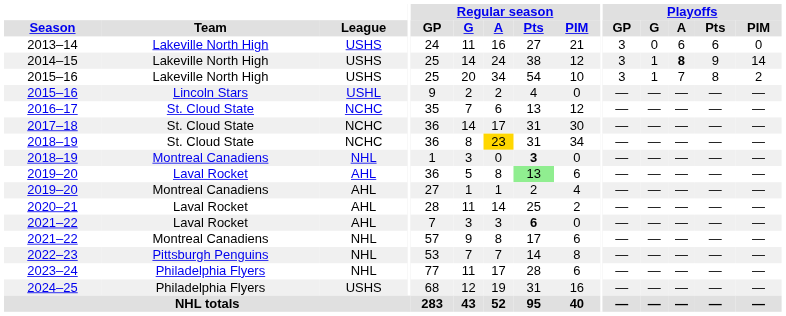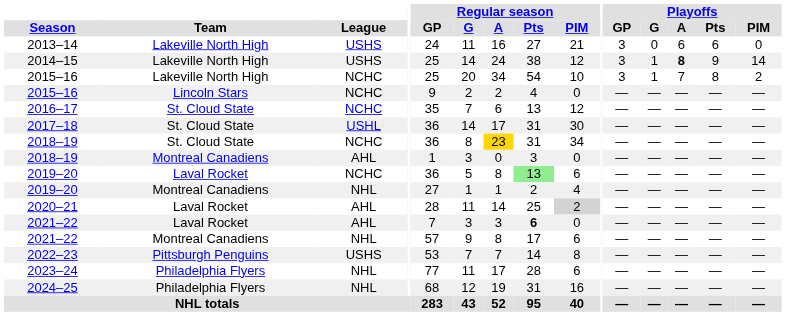 <table border="0" cellpadding="1" cellspacing="0" style="text-align:center; width:60em;">
 <tr bgcolor="#e0e0e0">
 <th colspan="3" bgcolor="#ffffff"></th>
 <th rowspan="100" bgcolor="#ffffff"></th>
 <th colspan="5"><a href='#'>Regular season</a></th>
 <th rowspan="100" bgcolor="#ffffff"></th>
 <th colspan="5"><a href='#'>Playoffs</a></th>
 </tr>
 <tr bgcolor="#e0e0e0">
 <th><a href='#'>Season</a></th>
 <th>Team</th>
 <th>League</th>
 <th>GP</th>
 <th><a href='#'>G</a></th>
 <th><a href='#'>A</a></th>
 <th><a href='#'>Pts</a></th>
 <th><a href='#'>PIM</a></th>
 <th>GP</th>
 <th>G</th>
 <th>A</th>
 <th>Pts</th>
 <th>PIM</th>
 </tr>
 <tr>
 <td>2013–14</td>
 <td><a href='#'>Lakeville North High</a></td>
 <td><a href='#'>USHS</a></td>
 <td>24</td>
 <td>11</td>
 <td>16</td>
 <td>27</td>
 <td>21</td>
 <td>3</td>
 <td>0</td>
 <td>6</td>
 <td>6</td>
 <td>0</td>
 </tr>
 <tr bgcolor="#f0f0f0">
 <td>2014–15</td>
 <td>Lakeville North High</td>
 <td>USHS</td>
 <td>25</td>
 <td>14</td>
 <td>24</td>
 <td>38</td>
 <td>12</td>
 <td>3</td>
 <td>1</td>
 <td><strong>8</strong></td>
 <td>9</td>
 <td>14</td>
 </tr>
 <tr>
 <td>2015–16</td>
 <td>Lakeville North High</td>
-<td>USHS</td>
+<td>NCHC</td>
 <td>25</td>
 <td>20</td>
 <td>34</td>
 <td>54</td>
 <td>10</td>
 <td>3</td>
 <td>1</td>
 <td>7</td>
 <td>8</td>
 <td>2</td>
 </tr>
 <tr bgcolor="#f0f0f0">
 <td><a href='#'>2015–16</a></td>
 <td><a href='#'>Lincoln Stars</a></td>
-<td><a href='#'>USHL</a></td>
+<td>NCHC</td>
 <td>9</td>
 <td>2</td>
 <td>2</td>
 <td>4</td>
 <td>0</td>
 <td>—</td>
 <td>—</td>
 <td>—</td>
 <td>—</td>
 <td>—</td>
 </tr>
 <tr>
 <td><a href='#'>2016–17</a></td>
 <td><a href='#'>St. Cloud State</a></td>
 <td><a href='#'>NCHC</a></td>
 <td>35</td>
 <td>7</td>
 <td>6</td>
 <td>13</td>
 <td>12</td>
 <td>—</td>
 <td>—</td>
 <td>—</td>
 <td>—</td>
 <td>—</td>
 </tr>
 <tr bgcolor="#f0f0f0">
 <td><a href='#'>2017–18</a></td>
 <td>St. Cloud State</td>
-<td>NCHC</td>
+<td><a href='#'>USHL</a></td>
 <td>36</td>
 <td>14</td>
 <td>17</td>
 <td>31</td>
 <td>30</td>
 <td>—</td>
 <td>—</td>
 <td>—</td>
 <td>—</td>
 <td>—</td>
 </tr>
 <tr>
 <td><a href='#'>2018–19</a></td>
 <td>St. Cloud State</td>
 <td>NCHC</td>
 <td>36</td>
 <td>8</td>
 <td style="background: gold;">23</td>
 <td>31</td>
 <td>34</td>
 <td>—</td>
 <td>—</td>
 <td>—</td>
 <td>—</td>
 <td>—</td>
 </tr>
 <tr bgcolor="#f0f0f0">
 <td><a href='#'>2018–19</a></td>
 <td><a href='#'>Montreal Canadiens</a></td>
-<td><a href='#'>NHL</a></td>
+<td>AHL</td>
 <td>1</td>
 <td>3</td>
 <td>0</td>
-<td><strong>3</strong></td>
+<td>3</td>
 <td>0</td>
 <td>—</td>
 <td>—</td>
 <td>—</td>
 <td>—</td>
 <td>—</td>
 </tr>
 <tr>
 <td><a href='#'>2019–20</a></td>
 <td><a href='#'>Laval Rocket</a></td>
-<td><a href='#'>AHL</a></td>
+<td>NCHC</td>
 <td>36</td>
 <td>5</td>
 <td>8</td>
 <td style="background: lightgreen;">13</td>
 <td>6</td>
 <td>—</td>
 <td>—</td>
 <td>—</td>
 <td>—</td>
 <td>—</td>
 </tr>
 <tr bgcolor="#f0f0f0">
 <td><a href='#'>2019–20</a></td>
 <td>Montreal Canadiens</td>
-<td>AHL</td>
+<td>NHL</td>
 <td>27</td>
 <td>1</td>
 <td>1</td>
 <td>2</td>
 <td>4</td>
 <td>—</td>
 <td>—</td>
 <td>—</td>
 <td>—</td>
 <td>—</td>
 </tr>
 <tr>
 <td><a href='#'>2020–21</a></td>
 <td>Laval Rocket</td>
 <td>AHL</td>
 <td>28</td>
 <td>11</td>
 <td>14</td>
 <td>25</td>
-<td>2</td>
+<td style="background: lightgrey;">2</td>
 <td>—</td>
 <td>—</td>
 <td>—</td>
 <td>—</td>
 <td>—</td>
 </tr>
 <tr bgcolor="#f0f0f0">
 <td><a href='#'>2021–22</a></td>
 <td>Laval Rocket</td>
 <td>AHL</td>
 <td>7</td>
 <td>3</td>
 <td>3</td>
 <td><strong>6</strong></td>
 <td>0</td>
 <td>—</td>
 <td>—</td>
 <td>—</td>
 <td>—</td>
 <td>—</td>
 </tr>
 <tr>
 <td><a href='#'>2021–22</a></td>
 <td>Montreal Canadiens</td>
 <td>NHL</td>
 <td>57</td>
 <td>9</td>
 <td>8</td>
 <td>17</td>
 <td>6</td>
 <td>—</td>
 <td>—</td>
 <td>—</td>
 <td>—</td>
 <td>—</td>
 </tr>
 <tr bgcolor="#f0f0f0">
 <td><a href='#'>2022–23</a></td>
 <td><a href='#'>Pittsburgh Penguins</a></td>
-<td>NHL</td>
+<td>USHS</td>
 <td>53</td>
 <td>7</td>
 <td>7</td>
 <td>14</td>
 <td>8</td>
 <td>—</td>
 <td>—</td>
 <td>—</td>
 <td>—</td>
 <td>—</td>
 </tr>
 <tr>
 <td><a href='#'>2023–24</a></td>
 <td><a href='#'>Philadelphia Flyers</a></td>
 <td>NHL</td>
 <td>77</td>
 <td>11</td>
 <td>17</td>
 <td>28</td>
 <td>6</td>
 <td>—</td>
 <td>—</td>
 <td>—</td>
 <td>—</td>
 <td>—</td>
 </tr>
 <tr bgcolor="#f0f0f0">
 <td><a href='#'>2024–25</a></td>
 <td>Philadelphia Flyers</td>
-<td>USHS</td>
+<td>NHL</td>
 <td>68</td>
 <td>12</td>
 <td>19</td>
 <td>31</td>
 <td>16</td>
 <td>—</td>
 <td>—</td>
 <td>—</td>
 <td>—</td>
 <td>—</td>
 </tr>
 <tr bgcolor="#e0e0e0">
 <th colspan="4">NHL totals</th>
 <th>283</th>
 <th>43</th>
 <th>52</th>
 <th>95</th>
 <th>40</th>
 <th>—</th>
 <th>—</th>
 <th>—</th>
 <th>—</th>
 <th>—</th>
 </tr>
 </table>
